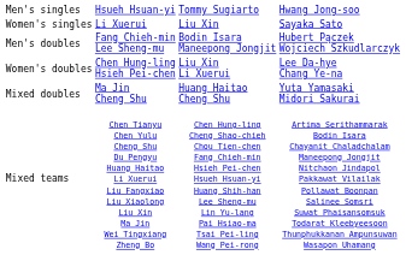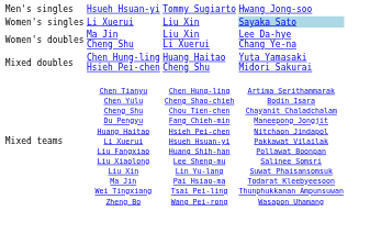 <table>
 <tr>
 <td>Men's singles</td>
 <td> <a href='#'>Hsueh Hsuan-yi</a></td>
 <td> <a href='#'>Tommy Sugiarto</a></td>
 <td> <a href='#'>Hwang Jong-soo</a></td>
 </tr>
 <tr>
 <td>Women's singles</td>
 <td> <a href='#'>Li Xuerui</a></td>
 <td> <a href='#'>Liu Xin</a></td>
-<td> <a href='#'>Sayaka Sato</a></td>
-</tr>
-<tr>
-<td>Men's doubles</td>
-<td> <a href='#'>Fang Chieh-min</a><br> <a href='#'>Lee Sheng-mu</a></td>
-<td> <a href='#'>Bodin Isara</a><br> <a href='#'>Maneepong Jongjit</a></td>
-<td> <a href='#'>Hubert Pączek</a><br> <a href='#'>Wojciech Szkudlarczyk</a></td>
+<td style="background: lightblue;"> <a href='#'>Sayaka Sato</a></td>
 </tr>
 <tr>
 <td>Women's doubles</td>
-<td> <a href='#'>Chen Hung-ling</a><br> <a href='#'>Hsieh Pei-chen</a></td>
+<td> <a href='#'>Ma Jin</a><br> <a href='#'>Cheng Shu</a></td>
 <td> <a href='#'>Liu Xin</a><br> <a href='#'>Li Xuerui</a></td>
 <td> <a href='#'>Lee Da-hye</a><br> <a href='#'>Chang Ye-na</a></td>
 </tr>
 <tr>
 <td>Mixed doubles</td>
-<td> <a href='#'>Ma Jin</a><br> <a href='#'>Cheng Shu</a></td>
+<td> <a href='#'>Chen Hung-ling</a><br> <a href='#'>Hsieh Pei-chen</a></td>
 <td> <a href='#'>Huang Haitao</a><br> <a href='#'>Cheng Shu</a></td>
 <td> <a href='#'>Yuta Yamasaki</a><br> <a href='#'>Midori Sakurai</a></td>
 </tr>
 <tr>
 <td>Mixed teams</td>
 <td align="center"><br><small><a href='#'>Chen Tianyu</a><br><a href='#'>Chen Yulu</a><br><a href='#'>Cheng Shu</a><br><a href='#'>Du Pengyu</a><br><a href='#'>Huang Haitao</a><br><a href='#'>Li Xuerui</a><br><a href='#'>Liu Fangxiao</a><br><a href='#'>Liu Xiaolong</a><br><a href='#'>Liu Xin</a><br><a href='#'>Ma Jin</a><br><a href='#'>Wei Tingxiang</a><br><a href='#'>Zheng Bo</a></small></td>
 <td align="center"><br><small><a href='#'>Chen Hung-ling</a><br><a href='#'>Cheng Shao-chieh</a><br><a href='#'>Chou Tien-chen</a><br><a href='#'>Fang Chieh-min</a><br><a href='#'>Hsieh Pei-chen</a><br><a href='#'>Hsueh Hsuan-yi</a><br><a href='#'>Huang Shih-han</a><br><a href='#'>Lee Sheng-mu</a><br><a href='#'>Lin Yu-lang</a><br><a href='#'>Pai Hsiao-ma</a><br><a href='#'>Tsai Pei-ling</a><br><a href='#'>Wang Pei-rong</a></small></td>
 <td align="center"><br><small><a href='#'>Artima Serithammarak</a><br><a href='#'>Bodin Isara</a><br><a href='#'>Chayanit Chaladchalam</a><br><a href='#'>Maneepong Jongjit</a><br><a href='#'>Nitchaon Jindapol</a><br><a href='#'>Pakkawat Vilailak</a><br><a href='#'>Pollawat Boonpan</a><br><a href='#'>Salinee Somsri</a><br><a href='#'>Suwat Phaisansomsuk</a><br><a href='#'>Todarat Kleebyeesoon</a><br><a href='#'>Thunphukkanan Ampunsuwan</a><br><a href='#'>Wasapon Uhamang</a></small></td>
 </tr>
 </table>
